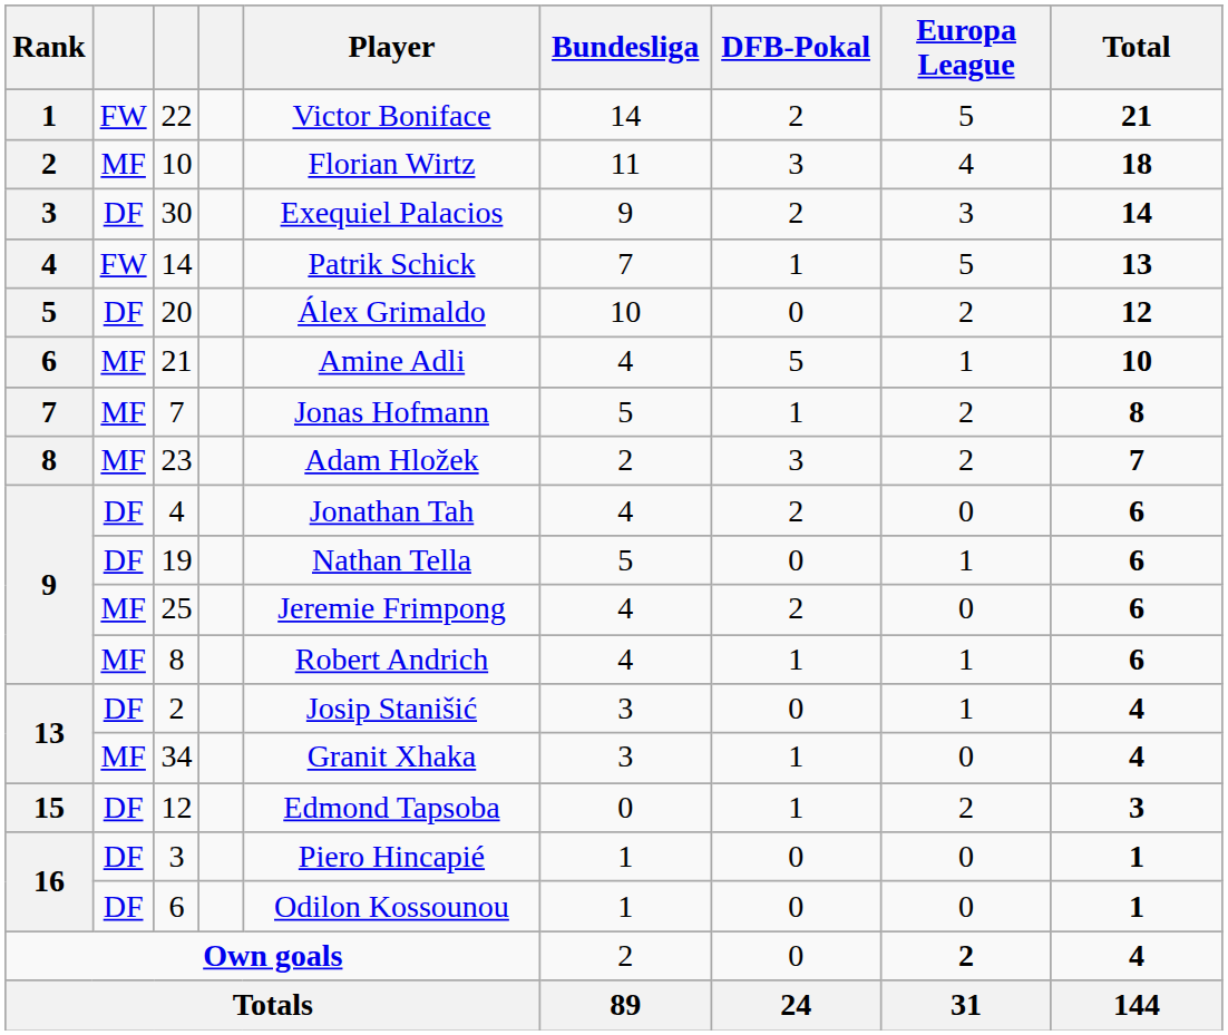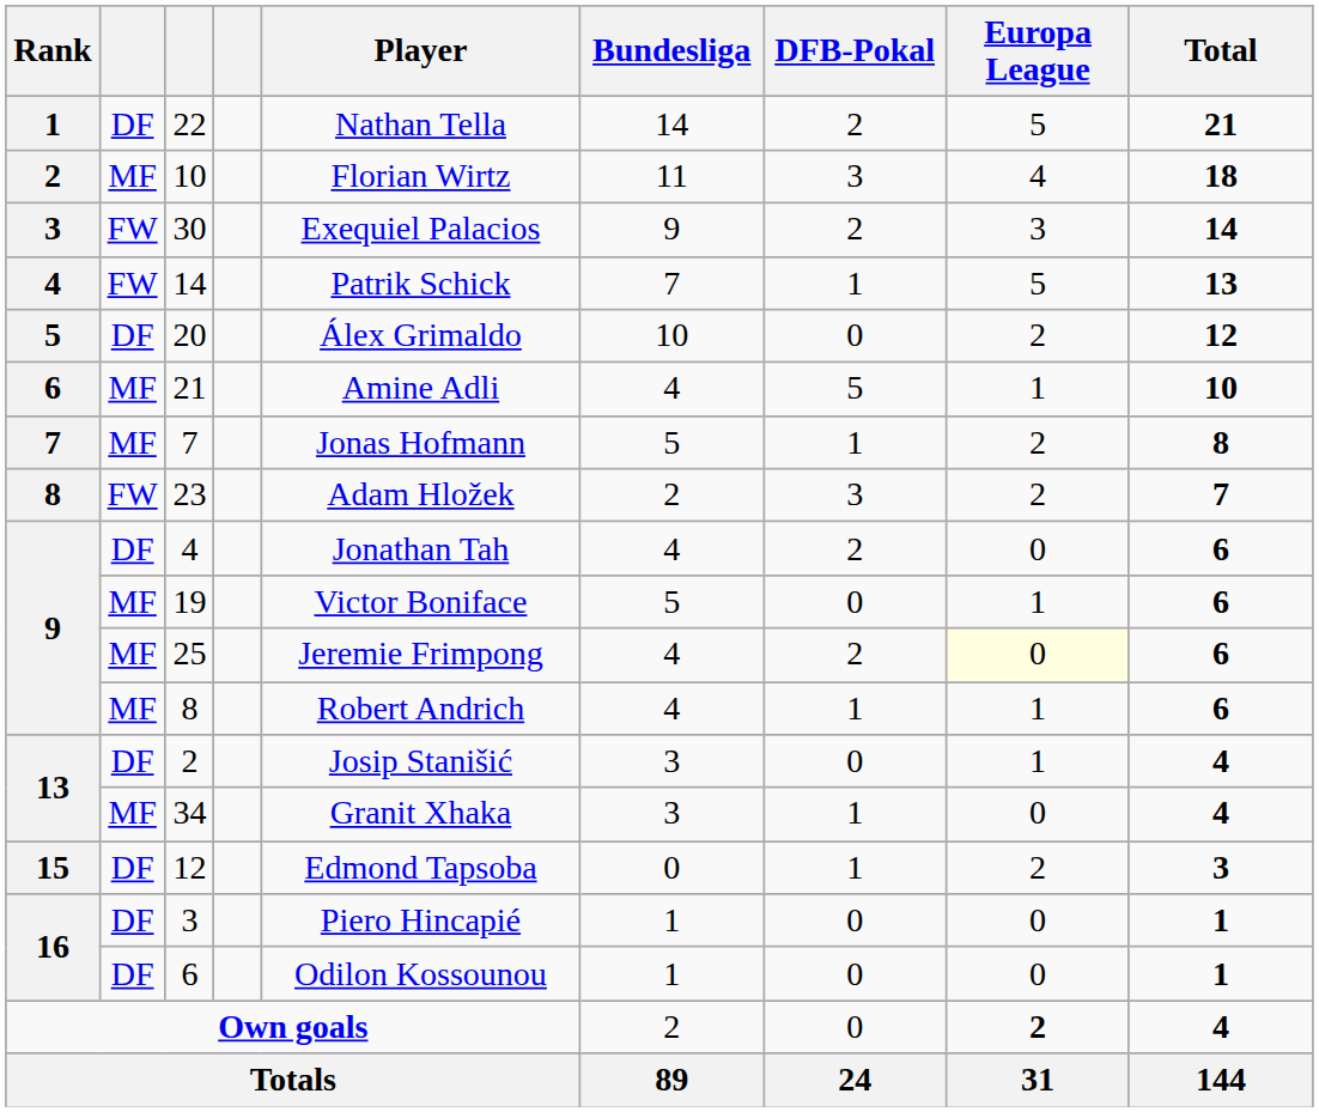 <table class="wikitable" style="text-align:center">
 <tr>
 <th width=15>Rank</th>
 <th width=15></th>
 <th width=15></th>
 <th width=15></th>
 <th width=145>Player</th>
 <th width=80><strong><a href='#'>Bundesliga</a></strong></th>
 <th width=80><strong><a href='#'>DFB-Pokal</a></strong></th>
 <th width=80><strong><a href='#'>Europa League</a></strong></th>
 <th width=80>Total</th>
 </tr>
 <tr>
 <th>1</th>
-<td align=center><a href='#'>FW</a></td>
+<td align=center><a href='#'>DF</a></td>
 <td align=center>22</td>
 <td></td>
-<td><a href='#'>Victor Boniface</a></td>
+<td><a href='#'>Nathan Tella</a></td>
 <td>14</td>
 <td>2</td>
 <td>5</td>
 <td><strong>21</strong></td>
 </tr>
 <tr>
 <th>2</th>
 <td align=center><a href='#'>MF</a></td>
 <td align=center>10</td>
 <td></td>
 <td><a href='#'>Florian Wirtz</a></td>
 <td>11</td>
 <td>3</td>
 <td>4</td>
 <td><strong>18</strong></td>
 </tr>
 <tr>
 <th>3</th>
-<td align=center><a href='#'>DF</a></td>
+<td align=center><a href='#'>FW</a></td>
 <td align=center>30</td>
 <td></td>
 <td><a href='#'>Exequiel Palacios</a></td>
 <td>9</td>
 <td>2</td>
 <td>3</td>
 <td><strong>14</strong></td>
 </tr>
 <tr>
 <th>4</th>
 <td align=center><a href='#'>FW</a></td>
 <td align=center>14</td>
 <td></td>
 <td><a href='#'>Patrik Schick</a></td>
 <td>7</td>
 <td>1</td>
 <td>5</td>
 <td><strong>13</strong></td>
 </tr>
 <tr>
 <th>5</th>
 <td align=center><a href='#'>DF</a></td>
 <td align=center>20</td>
 <td></td>
 <td><a href='#'>Álex Grimaldo</a></td>
 <td>10</td>
 <td>0</td>
 <td>2</td>
 <td><strong>12</strong></td>
 </tr>
 <tr>
 <th>6</th>
 <td align=center><a href='#'>MF</a></td>
 <td align=center>21</td>
 <td></td>
 <td><a href='#'>Amine Adli</a></td>
 <td>4</td>
 <td>5</td>
 <td>1</td>
 <td><strong>10</strong></td>
 </tr>
 <tr>
 <th>7</th>
 <td align=center><a href='#'>MF</a></td>
 <td align=center>7</td>
 <td></td>
 <td><a href='#'>Jonas Hofmann</a></td>
 <td>5</td>
 <td>1</td>
 <td>2</td>
 <td><strong>8</strong></td>
 </tr>
 <tr>
 <th>8</th>
-<td align=center><a href='#'>MF</a></td>
+<td align=center><a href='#'>FW</a></td>
 <td align=center>23</td>
 <td></td>
 <td><a href='#'>Adam Hložek</a></td>
 <td>2</td>
 <td>3</td>
 <td>2</td>
 <td><strong>7</strong></td>
 </tr>
 <tr>
 <th rowspan=4>9</th>
 <td align=center><a href='#'>DF</a></td>
 <td align=center>4</td>
 <td></td>
 <td><a href='#'>Jonathan Tah</a></td>
 <td>4</td>
 <td>2</td>
 <td>0</td>
 <td><strong>6</strong></td>
 </tr>
 <tr>
-<td align=center><a href='#'>DF</a></td>
+<td align=center><a href='#'>MF</a></td>
 <td align=center>19</td>
 <td></td>
-<td><a href='#'>Nathan Tella</a></td>
+<td><a href='#'>Victor Boniface</a></td>
 <td>5</td>
 <td>0</td>
 <td>1</td>
 <td><strong>6</strong></td>
 </tr>
 <tr>
 <td align=center><a href='#'>MF</a></td>
 <td align=center>25</td>
 <td></td>
 <td><a href='#'>Jeremie Frimpong</a></td>
 <td>4</td>
 <td>2</td>
-<td>0</td>
+<td style="background: lightyellow;">0</td>
 <td><strong>6</strong></td>
 </tr>
 <tr>
 <td align=center><a href='#'>MF</a></td>
 <td align=center>8</td>
 <td></td>
 <td><a href='#'>Robert Andrich</a></td>
 <td>4</td>
 <td>1</td>
 <td>1</td>
 <td><strong>6</strong></td>
 </tr>
 <tr>
 <th rowspan=2>13</th>
 <td align="center"><a href='#'>DF</a></td>
 <td align="center">2</td>
 <td></td>
 <td><a href='#'>Josip Stanišić</a></td>
 <td>3</td>
 <td>0</td>
 <td>1</td>
 <td><strong>4</strong></td>
 </tr>
 <tr>
 <td align="center"><a href='#'>MF</a></td>
 <td align="center">34</td>
 <td></td>
 <td><a href='#'>Granit Xhaka</a></td>
 <td>3</td>
 <td>1</td>
 <td>0</td>
 <td><strong>4</strong></td>
 </tr>
 <tr>
 <th>15</th>
 <td align=center><a href='#'>DF</a></td>
 <td align=center>12</td>
 <td></td>
 <td><a href='#'>Edmond Tapsoba</a></td>
 <td>0</td>
 <td>1</td>
 <td>2</td>
 <td><strong>3</strong></td>
 </tr>
 <tr>
 <th rowspan="2">16</th>
 <td align="center"><a href='#'>DF</a></td>
 <td align=center>3</td>
 <td></td>
 <td><a href='#'>Piero Hincapié</a></td>
 <td>1</td>
 <td>0</td>
 <td>0</td>
 <td><strong>1</strong></td>
 </tr>
 <tr>
 <td align=center><a href='#'>DF</a></td>
 <td align=center>6</td>
 <td></td>
 <td><a href='#'>Odilon Kossounou</a></td>
 <td>1</td>
 <td>0</td>
 <td>0</td>
 <td><strong>1</strong></td>
 </tr>
 <tr>
 <td colspan=5><strong><a href='#'>Own goals</a></strong></td>
 <td>2</td>
 <td>0</td>
 <td><strong>2</strong></td>
 <td><strong>4</strong></td>
 </tr>
 <tr>
 <th colspan=5>Totals</th>
 <th>89</th>
 <th>24</th>
 <th>31</th>
 <th>144</th>
 </tr>
 </table>
